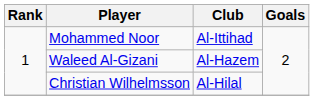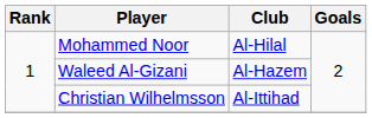 <table class="wikitable sortable" style="text-align:center">
 <tr>
 <th>Rank</th>
 <th>Player</th>
 <th>Club</th>
 <th>Goals</th>
 </tr>
 <tr>
 <td rowspan=3>1</td>
 <td align="left"> <a href='#'>Mohammed Noor</a></td>
-<td align="left"><a href='#'>Al-Ittihad</a></td>
+<td align="left"><a href='#'>Al-Hilal</a></td>
 <td rowspan=3>2</td>
 </tr>
 <tr>
 <td align="left"> <a href='#'>Waleed Al-Gizani</a></td>
 <td align="left"><a href='#'>Al-Hazem</a></td>
 </tr>
 <tr>
 <td align="left"> <a href='#'>Christian Wilhelmsson</a></td>
-<td align="left"><a href='#'>Al-Hilal</a></td>
+<td align="left"><a href='#'>Al-Ittihad</a></td>
 </tr>
 <tr>
 </tr>
 </table>
